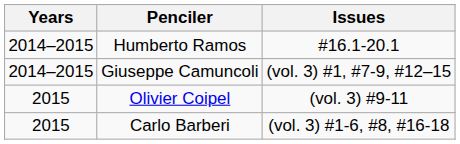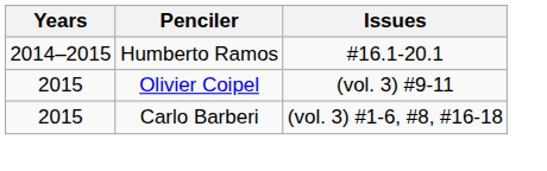 <table class="wikitable" style="vertical-align:text-top">
 <tr>
 <th>Years</th>
 <th>Penciler</th>
 <th>Issues</th>
 </tr>
 <tr>
 <td align="center">2014–2015</td>
 <td align="center">Humberto Ramos</td>
 <td align="center">#16.1-20.1</td>
 </tr>
 <tr>
-<td align="center">2014–2015</td>
-<td align="center">Giuseppe Camuncoli</td>
-<td align="center">(vol. 3) #1, #7-9, #12–15</td>
-</tr>
-<tr>
 <td align="center">2015</td>
 <td align="center"><a href='#'>Olivier Coipel</a></td>
 <td align="center">(vol. 3) #9-11</td>
 </tr>
 <tr>
 <td align="center">2015</td>
 <td align="center">Carlo Barberi</td>
 <td align="center">(vol. 3) #1-6, #8, #16-18</td>
 </tr>
 </table>
